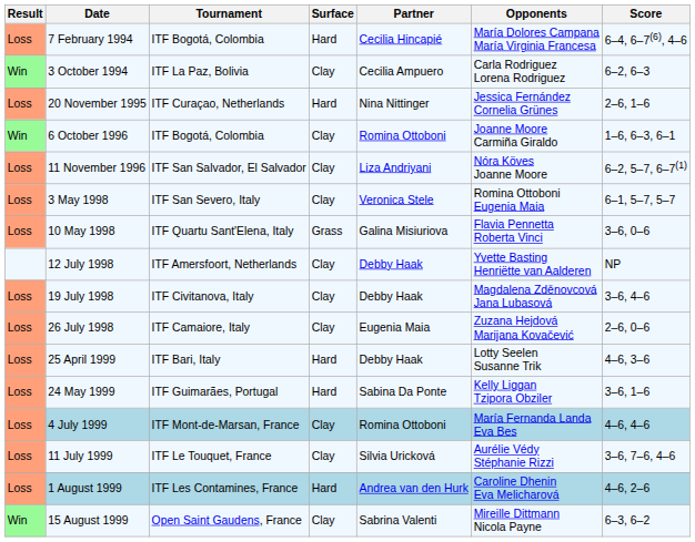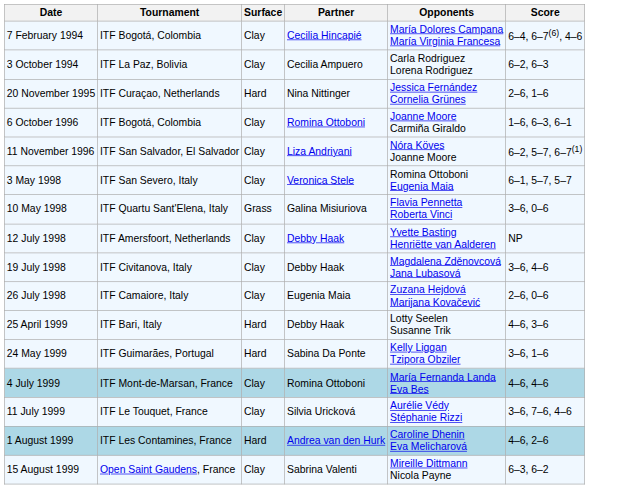 <table class="sortable wikitable" style=font-size:97%>
 <tr>
-<th>Result</th>
 <th>Date</th>
 <th>Tournament</th>
 <th>Surface</th>
 <th>Partner</th>
 <th>Opponents</th>
 <th>Score</th>
 </tr>
 <tr style="background:#f0f8ff;">
-<td style="background:#ffa07a;">Loss</td>
 <td>7 February 1994</td>
 <td>ITF Bogotá, Colombia</td>
-<td>Hard</td>
+<td>Clay</td>
 <td> <a href='#'>Cecilia Hincapié</a></td>
 <td> <a href='#'>María Dolores Campana</a> <br>  <a href='#'>María Virginia Francesa</a></td>
 <td>6–4, 6–7<sup>(6)</sup>, 4–6</td>
 </tr>
 <tr style="background:#f0f8ff;">
-<td style="background:#98fb98;">Win</td>
 <td>3 October 1994</td>
 <td>ITF La Paz, Bolivia</td>
 <td>Clay</td>
 <td> Cecilia Ampuero</td>
 <td> Carla Rodriguez <br>  Lorena Rodriguez</td>
 <td>6–2, 6–3</td>
 </tr>
 <tr style="background:#f0f8ff;">
-<td style="background:#ffa07a;">Loss</td>
 <td>20 November 1995</td>
 <td>ITF Curaçao, Netherlands</td>
 <td>Hard</td>
 <td> Nina Nittinger</td>
 <td> <a href='#'>Jessica Fernández</a> <br>  <a href='#'>Cornelia Grünes</a></td>
 <td>2–6, 1–6</td>
 </tr>
 <tr style="background:#f0f8ff;">
-<td style="background:#98fb98;">Win</td>
 <td>6 October 1996</td>
 <td>ITF Bogotá, Colombia</td>
 <td>Clay</td>
 <td> <a href='#'>Romina Ottoboni</a></td>
 <td> <a href='#'>Joanne Moore</a> <br>  Carmiña Giraldo</td>
 <td>1–6, 6–3, 6–1</td>
 </tr>
 <tr style="background:#f0f8ff;">
-<td style="background:#ffa07a;">Loss</td>
 <td>11 November 1996</td>
 <td>ITF San Salvador, El Salvador</td>
 <td>Clay</td>
 <td> <a href='#'>Liza Andriyani</a></td>
 <td> <a href='#'>Nóra Köves</a> <br>  Joanne Moore</td>
 <td>6–2, 5–7, 6–7<sup>(1)</sup></td>
 </tr>
 <tr style="background:#f0f8ff;">
-<td style="background:#ffa07a;">Loss</td>
 <td>3 May 1998</td>
 <td>ITF San Severo, Italy</td>
 <td>Clay</td>
 <td> <a href='#'>Veronica Stele</a></td>
 <td> Romina Ottoboni <br>  <a href='#'>Eugenia Maia</a></td>
 <td>6–1, 5–7, 5–7</td>
 </tr>
 <tr style="background:#f0f8ff;">
-<td style="background:#ffa07a;">Loss</td>
 <td>10 May 1998</td>
 <td>ITF Quartu Sant'Elena, Italy</td>
 <td>Grass</td>
 <td> Galina Misiuriova</td>
 <td> <a href='#'>Flavia Pennetta</a> <br>  <a href='#'>Roberta Vinci</a></td>
 <td>3–6, 0–6</td>
 </tr>
 <tr style="background:#f0f8ff;">
-<td></td>
 <td>12 July 1998</td>
 <td>ITF Amersfoort, Netherlands</td>
 <td>Clay</td>
 <td> <a href='#'>Debby Haak</a></td>
 <td> <a href='#'>Yvette Basting</a> <br>  <a href='#'>Henriëtte van Aalderen</a></td>
 <td>NP</td>
 </tr>
 <tr style="background:#f0f8ff;">
-<td style="background:#ffa07a;">Loss</td>
 <td>19 July 1998</td>
 <td>ITF Civitanova, Italy</td>
 <td>Clay</td>
 <td> Debby Haak</td>
 <td> <a href='#'>Magdalena Zděnovcová</a> <br>  <a href='#'>Jana Lubasová</a></td>
 <td>3–6, 4–6</td>
 </tr>
 <tr style="background:#f0f8ff;">
-<td style="background:#ffa07a;">Loss</td>
 <td>26 July 1998</td>
 <td>ITF Camaiore, Italy</td>
 <td>Clay</td>
 <td> Eugenia Maia</td>
 <td> <a href='#'>Zuzana Hejdová</a> <br>  <a href='#'>Marijana Kovačević</a></td>
 <td>2–6, 0–6</td>
 </tr>
 <tr style="background:#f0f8ff;">
-<td style="background:#ffa07a;">Loss</td>
 <td>25 April 1999</td>
 <td>ITF Bari, Italy</td>
 <td>Hard</td>
 <td> Debby Haak</td>
 <td> Lotty Seelen <br>  Susanne Trik</td>
 <td>4–6, 3–6</td>
 </tr>
 <tr style="background:#f0f8ff;">
-<td style="background:#ffa07a;">Loss</td>
 <td>24 May 1999</td>
 <td>ITF Guimarães, Portugal</td>
 <td>Hard</td>
 <td> Sabina Da Ponte</td>
 <td> <a href='#'>Kelly Liggan</a> <br>  <a href='#'>Tzipora Obziler</a></td>
 <td>3–6, 1–6</td>
 </tr>
 <tr style="background:lightblue;">
-<td style="background:#ffa07a;">Loss</td>
 <td>4 July 1999</td>
 <td>ITF Mont-de-Marsan, France</td>
 <td>Clay</td>
 <td> Romina Ottoboni</td>
 <td> <a href='#'>María Fernanda Landa</a> <br>  <a href='#'>Eva Bes</a></td>
 <td>4–6, 4–6</td>
 </tr>
 <tr style="background:#f0f8ff;">
-<td style="background:#ffa07a;">Loss</td>
 <td>11 July 1999</td>
 <td>ITF Le Touquet, France</td>
 <td>Clay</td>
 <td> Silvia Uricková</td>
 <td> <a href='#'>Aurélie Védy</a> <br>  <a href='#'>Stéphanie Rizzi</a></td>
 <td>3–6, 7–6, 4–6</td>
 </tr>
 <tr style="background:lightblue;">
-<td style="background:#ffa07a;">Loss</td>
 <td>1 August 1999</td>
 <td>ITF Les Contamines, France</td>
 <td>Hard</td>
 <td> <a href='#'>Andrea van den Hurk</a></td>
 <td> <a href='#'>Caroline Dhenin</a> <br>  <a href='#'>Eva Melicharová</a></td>
 <td>4–6, 2–6</td>
 </tr>
 <tr style="background:#f0f8ff;">
-<td style="background:#98fb98;">Win</td>
 <td>15 August 1999</td>
 <td><a href='#'>Open Saint Gaudens</a>, France</td>
 <td>Clay</td>
 <td> Sabrina Valenti</td>
 <td> <a href='#'>Mireille Dittmann</a> <br>  Nicola Payne</td>
 <td>6–3, 6–2</td>
 </tr>
 </table>
